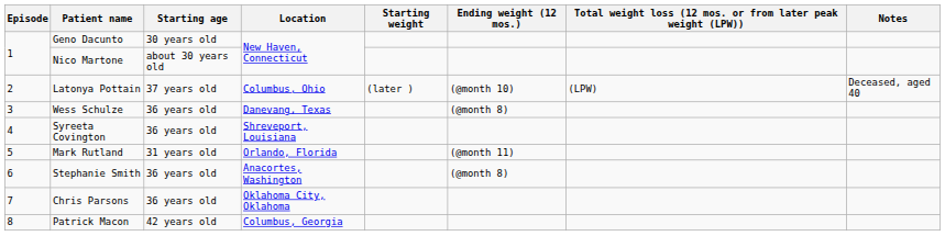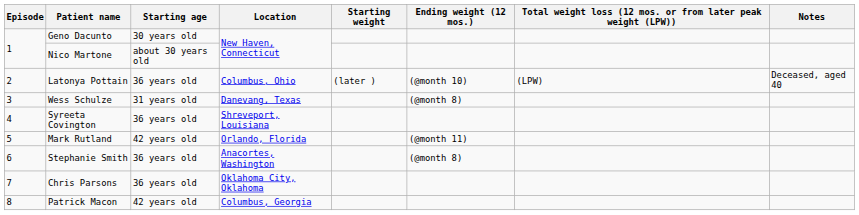 <table class="wikitable sortable ">
 <tr>
 <th>Episode</th>
 <th>Patient name</th>
 <th>Starting age</th>
 <th>Location</th>
 <th>Starting weight</th>
 <th>Ending weight (12 mos.)</th>
 <th>Total weight loss (12 mos. or from later peak weight (LPW))</th>
 <th>Notes</th>
 </tr>
 <tr>
 <td rowspan="2">1</td>
 <td>Geno Dacunto</td>
 <td>30 years old</td>
 <td rowspan="2"><a href='#'>New Haven, Connecticut</a></td>
 <td></td>
 <td></td>
 <td></td>
 <td></td>
 </tr>
 <tr>
 <td>Nico Martone</td>
 <td>about 30 years old</td>
 <td></td>
 <td></td>
 <td></td>
 <td></td>
 </tr>
 <tr>
 <td>2</td>
 <td>Latonya Pottain</td>
-<td>37 years old</td>
+<td>36 years old</td>
 <td><a href='#'>Columbus, Ohio</a></td>
 <td>(later )</td>
 <td> (@month 10)</td>
 <td> (LPW)</td>
 <td>Deceased, aged 40 </td>
 </tr>
 <tr>
 <td>3</td>
 <td>Wess Schulze</td>
-<td>36 years old</td>
+<td>31 years old</td>
 <td><a href='#'>Danevang, Texas</a></td>
 <td></td>
 <td> (@month 8)</td>
 <td></td>
 <td></td>
 </tr>
 <tr>
 <td>4</td>
 <td>Syreeta Covington</td>
 <td>36 years old</td>
 <td><a href='#'>Shreveport, Louisiana</a></td>
 <td></td>
 <td></td>
 <td></td>
 <td></td>
 </tr>
 <tr>
 <td>5</td>
 <td>Mark Rutland</td>
-<td>31 years old</td>
+<td>42 years old</td>
 <td><a href='#'>Orlando, Florida</a></td>
 <td></td>
 <td> (@month 11)</td>
 <td></td>
 <td></td>
 </tr>
 <tr>
 <td>6</td>
 <td>Stephanie Smith</td>
 <td>36 years old</td>
 <td><a href='#'>Anacortes, Washington</a></td>
 <td></td>
 <td> (@month 8)</td>
 <td></td>
 <td></td>
 </tr>
 <tr>
 <td>7</td>
 <td>Chris Parsons</td>
 <td>36 years old</td>
 <td><a href='#'>Oklahoma City, Oklahoma</a></td>
 <td></td>
 <td></td>
 <td></td>
 <td></td>
 </tr>
 <tr>
 <td>8</td>
 <td>Patrick Macon</td>
 <td>42 years old</td>
 <td><a href='#'>Columbus, Georgia</a></td>
 <td></td>
 <td></td>
 <td></td>
 <td></td>
 </tr>
 </table>
